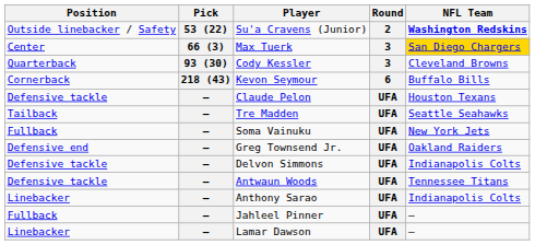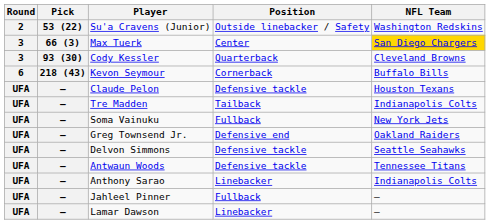 <table class="wikitable" style="font-size: 95%;">
 <tr>
-<th>Position</th>
+<th>Round</th>
 <th>Pick</th>
 <th>Player</th>
-<th>Round</th>
+<th>Position</th>
 <th>NFL Team</th>
 </tr>
 <tr>
-<td><a href='#'>Outside linebacker</a> / <a href='#'>Safety</a></td>
+<th>2</th>
 <th>53 (22)</th>
 <td><a href='#'>Su'a Cravens</a> (Junior)</td>
-<th>2</th>
-<td><strong><a href='#'>Washington Redskins</a></strong></td>
+<td><a href='#'>Outside linebacker</a> / <a href='#'>Safety</a></td>
+<td><a href='#'>Washington Redskins</a></td>
 </tr>
 <tr>
-<td><a href='#'>Center</a></td>
+<th>3</th>
 <th>66 (3)</th>
 <td><a href='#'>Max Tuerk</a></td>
-<th>3</th>
+<td><a href='#'>Center</a></td>
 <td style="background: gold;"><a href='#'>San Diego Chargers</a></td>
 </tr>
 <tr>
-<td><a href='#'>Quarterback</a></td>
+<th>3</th>
 <th>93 (30)</th>
 <td><a href='#'>Cody Kessler</a></td>
-<th>3</th>
+<td><a href='#'>Quarterback</a></td>
 <td><a href='#'>Cleveland Browns</a></td>
 </tr>
 <tr>
-<td><a href='#'>Cornerback</a></td>
+<th>6</th>
 <th>218 (43)</th>
 <td><a href='#'>Kevon Seymour</a></td>
-<th>6</th>
+<td><a href='#'>Cornerback</a></td>
 <td><a href='#'>Buffalo Bills</a></td>
 </tr>
 <tr>
-<td><a href='#'>Defensive tackle</a></td>
+<th>UFA</th>
 <th>–</th>
 <td><a href='#'>Claude Pelon</a></td>
-<th>UFA</th>
+<td><a href='#'>Defensive tackle</a></td>
 <td><a href='#'>Houston Texans</a></td>
 </tr>
 <tr>
-<td><a href='#'>Tailback</a></td>
+<th>UFA</th>
 <th>–</th>
 <td><a href='#'>Tre Madden</a></td>
+<td><a href='#'>Tailback</a></td>
+<td><a href='#'>Indianapolis Colts</a></td>
+</tr>
+<tr>
 <th>UFA</th>
+<th>–</th>
+<td>Soma Vainuku</td>
+<td><a href='#'>Fullback</a></td>
+<td><a href='#'>New York Jets</a></td>
+</tr>
+<tr>
+<th>UFA</th>
+<th>–</th>
+<td>Greg Townsend Jr.</td>
+<td><a href='#'>Defensive end</a></td>
+<td><a href='#'>Oakland Raiders</a></td>
+</tr>
+<tr>
+<th>UFA</th>
+<th>–</th>
+<td>Delvon Simmons</td>
+<td><a href='#'>Defensive tackle</a></td>
 <td><a href='#'>Seattle Seahawks</a></td>
 </tr>
 <tr>
-<td><a href='#'>Fullback</a></td>
+<th>UFA</th>
 <th>–</th>
-<td>Soma Vainuku</td>
-<th>UFA</th>
-<td><a href='#'>New York Jets</a></td>
+<td><a href='#'>Antwaun Woods</a></td>
+<td><a href='#'>Defensive tackle</a></td>
+<td><a href='#'>Tennessee Titans</a></td>
 </tr>
 <tr>
-<td><a href='#'>Defensive end</a></td>
+<th>UFA</th>
 <th>–</th>
-<td>Greg Townsend Jr.</td>
-<th>UFA</th>
-<td><a href='#'>Oakland Raiders</a></td>
-</tr>
-<tr>
-<td><a href='#'>Defensive tackle</a></td>
-<th>–</th>
-<td>Delvon Simmons</td>
-<th>UFA</th>
+<td>Anthony Sarao</td>
+<td><a href='#'>Linebacker</a></td>
 <td><a href='#'>Indianapolis Colts</a></td>
 </tr>
 <tr>
-<td><a href='#'>Defensive tackle</a></td>
-<th>–</th>
-<td><a href='#'>Antwaun Woods</a></td>
 <th>UFA</th>
-<td><a href='#'>Tennessee Titans</a></td>
-</tr>
-<tr>
-<td><a href='#'>Linebacker</a></td>
-<th>–</th>
-<td>Anthony Sarao</td>
-<th>UFA</th>
-<td><a href='#'>Indianapolis Colts</a></td>
-</tr>
-<tr>
-<td><a href='#'>Fullback</a></td>
 <th>–</th>
 <td>Jahleel Pinner</td>
-<th>UFA</th>
+<td><a href='#'>Fullback</a></td>
 <td>–</td>
 </tr>
 <tr>
-<td><a href='#'>Linebacker</a></td>
+<th>UFA</th>
 <th>–</th>
 <td>Lamar Dawson</td>
-<th>UFA</th>
+<td><a href='#'>Linebacker</a></td>
 <td>–</td>
 </tr>
 </table>
